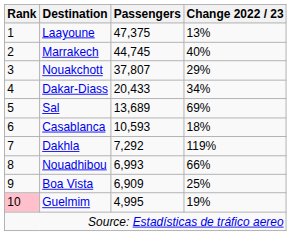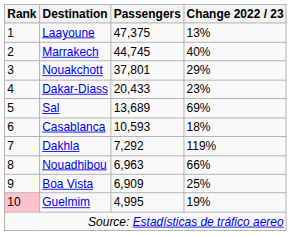 <table class="wikitable" style="font-size: 85%; width:align">
 <tr>
 <th>Rank</th>
 <th>Destination</th>
 <th>Passengers</th>
 <th>Change 2022 / 23</th>
 </tr>
 <tr>
 <td>1</td>
 <td> <a href='#'>Laayoune</a></td>
 <td>47,375</td>
 <td> 13%</td>
 </tr>
 <tr>
 <td>2</td>
 <td> <a href='#'>Marrakech</a></td>
 <td>44,745</td>
 <td> 40%</td>
 </tr>
 <tr>
 <td>3</td>
 <td> <a href='#'>Nouakchott</a></td>
-<td>37,807</td>
+<td>37,801</td>
 <td> 29%</td>
 </tr>
 <tr>
 <td>4</td>
 <td> <a href='#'>Dakar-Diass</a></td>
 <td>20,433</td>
-<td> 34%</td>
+<td> 23%</td>
 </tr>
 <tr>
 <td>5</td>
 <td> <a href='#'>Sal</a></td>
 <td>13,689</td>
 <td> 69%</td>
 </tr>
 <tr>
 <td>6</td>
 <td> <a href='#'>Casablanca</a></td>
 <td>10,593</td>
 <td> 18%</td>
 </tr>
 <tr>
 <td>7</td>
 <td> <a href='#'>Dakhla</a></td>
 <td>7,292</td>
 <td> 119%</td>
 </tr>
 <tr>
 <td>8</td>
 <td> <a href='#'>Nouadhibou</a></td>
-<td>6,993</td>
+<td>6,963</td>
 <td> 66%</td>
 </tr>
 <tr>
 <td>9</td>
 <td> <a href='#'>Boa Vista</a></td>
 <td>6,909</td>
 <td> 25%</td>
 </tr>
 <tr>
 <td style="background: pink;">10</td>
 <td> <a href='#'>Guelmim</a></td>
 <td>4,995</td>
 <td> 19%</td>
 </tr>
 <tr>
 <td colspan="4" style="text-align:right;"><em>Source: <a href='#'>Estadísticas de tráfico aereo</a></em></td>
 </tr>
 </table>
